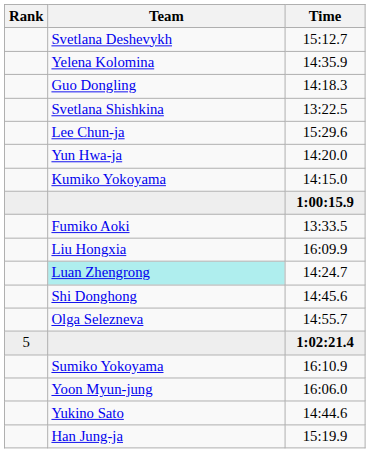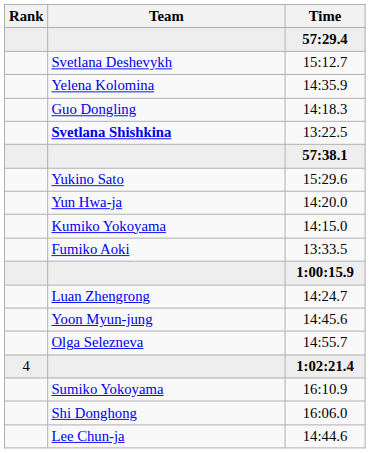 <table class=wikitable style="text-align:center">
 <tr>
 <th width=40>Rank</th>
 <th width=250>Team</th>
 <th width=80>Time</th>
+</tr>
+<tr bgcolor=eeeeee>
+<td></td>
+<td align=left></td>
+<td><strong>57:29.4</strong></td>
 </tr>
 <tr>
 <td></td>
 <td align=left><a href='#'>Svetlana Deshevykh</a></td>
 <td>15:12.7</td>
 </tr>
 <tr>
 <td></td>
 <td align=left><a href='#'>Yelena Kolomina</a></td>
 <td>14:35.9</td>
 </tr>
 <tr>
 <td></td>
 <td align=left><a href='#'>Guo Dongling</a></td>
 <td>14:18.3</td>
 </tr>
 <tr>
 <td></td>
-<td align=left><a href='#'>Svetlana Shishkina</a></td>
+<td align=left><strong><a href='#'>Svetlana Shishkina</a></strong></td>
 <td>13:22.5</td>
+</tr>
+<tr bgcolor=eeeeee>
+<td></td>
+<td align=left></td>
+<td><strong>57:38.1</strong></td>
 </tr>
 <tr>
 <td></td>
-<td align=left><a href='#'>Lee Chun-ja</a></td>
+<td align=left><a href='#'>Yukino Sato</a></td>
 <td>15:29.6</td>
 </tr>
 <tr>
 <td></td>
 <td align=left><a href='#'>Yun Hwa-ja</a></td>
 <td>14:20.0</td>
 </tr>
 <tr>
 <td></td>
 <td align=left><a href='#'>Kumiko Yokoyama</a></td>
 <td>14:15.0</td>
 </tr>
+<tr>
+<td></td>
+<td align=left><a href='#'>Fumiko Aoki</a></td>
+<td>13:33.5</td>
+</tr>
 <tr bgcolor=eeeeee>
 <td></td>
 <td align=left></td>
 <td><strong>1:00:15.9</strong></td>
 </tr>
 <tr>
 <td></td>
-<td align=left><a href='#'>Fumiko Aoki</a></td>
-<td>13:33.5</td>
-</tr>
-<tr>
-<td></td>
-<td align=left><a href='#'>Liu Hongxia</a></td>
-<td>16:09.9</td>
-</tr>
-<tr>
-<td></td>
-<td align=left style="background: paleturquoise;"><a href='#'>Luan Zhengrong</a></td>
+<td align=left><a href='#'>Luan Zhengrong</a></td>
 <td>14:24.7</td>
 </tr>
 <tr>
 <td></td>
-<td align=left><a href='#'>Shi Donghong</a></td>
+<td align=left><a href='#'>Yoon Myun-jung</a></td>
 <td>14:45.6</td>
 </tr>
 <tr>
 <td></td>
 <td align=left><a href='#'>Olga Selezneva</a></td>
 <td>14:55.7</td>
 </tr>
 <tr bgcolor=eeeeee>
-<td>5</td>
+<td>4</td>
 <td align=left></td>
 <td><strong>1:02:21.4</strong></td>
 </tr>
 <tr>
 <td></td>
 <td align=left><a href='#'>Sumiko Yokoyama</a></td>
 <td>16:10.9</td>
 </tr>
 <tr>
 <td></td>
-<td align=left><a href='#'>Yoon Myun-jung</a></td>
+<td align=left><a href='#'>Shi Donghong</a></td>
 <td>16:06.0</td>
 </tr>
 <tr>
 <td></td>
-<td align=left><a href='#'>Yukino Sato</a></td>
+<td align=left><a href='#'>Lee Chun-ja</a></td>
 <td>14:44.6</td>
 </tr>
-<tr>
-<td></td>
-<td align=left><a href='#'>Han Jung-ja</a></td>
-<td>15:19.9</td>
-</tr>
 </table>
